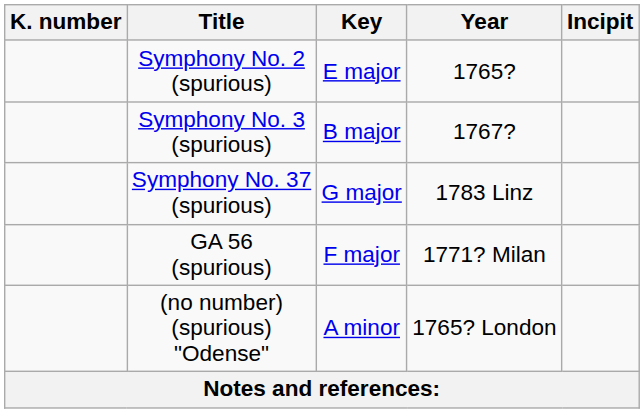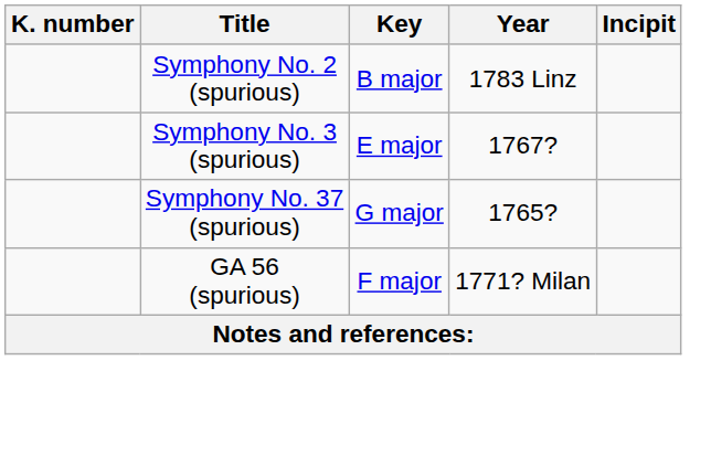 <table class="wikitable sortable">
 <tr>
 <th>K. number</th>
 <th>Title</th>
 <th>Key</th>
 <th>Year</th>
 <th>Incipit</th>
 </tr>
 <tr align=center>
 <td></td>
 <td><a href='#'>Symphony No. 2</a><br>(spurious)</td>
-<td><a href='#'>E major</a></td>
-<td>1765?</td>
+<td><a href='#'>B major</a></td>
+<td>1783 Linz</td>
 <td><br></td>
 </tr>
 <tr align=center>
 <td></td>
 <td><a href='#'>Symphony No. 3</a><br>(spurious)</td>
-<td><a href='#'>B major</a></td>
+<td><a href='#'>E major</a></td>
 <td>1767?</td>
 <td><br></td>
 </tr>
 <tr align=center>
 <td></td>
 <td><a href='#'>Symphony No. 37</a><br>(spurious)</td>
 <td><a href='#'>G major</a></td>
-<td>1783 Linz</td>
+<td>1765?</td>
 <td><br></td>
 </tr>
 <tr align=center>
 <td></td>
 <td>GA 56<br>(spurious)</td>
 <td><a href='#'>F major</a></td>
 <td>1771? Milan</td>
 <td><br></td>
 </tr>
-<tr align=center>
-<td></td>
-<td>(no number)<br>(spurious)<br>"Odense"</td>
-<td><a href='#'>A minor</a></td>
-<td>1765? London</td>
-<td><br></td>
-</tr>
 <tr class=sortbottom>
 <th scope=row colspan=5><strong>Notes and references:</strong></th>
 </tr>
 </table>
